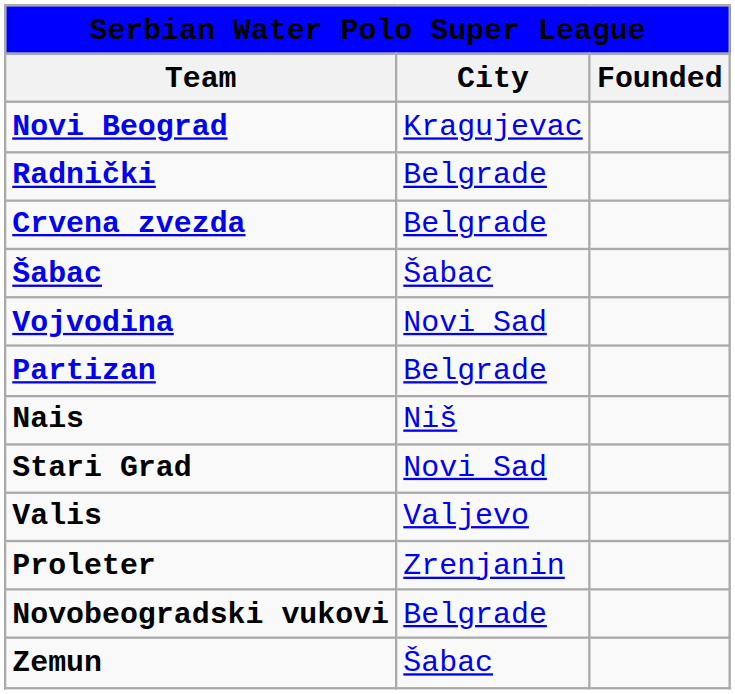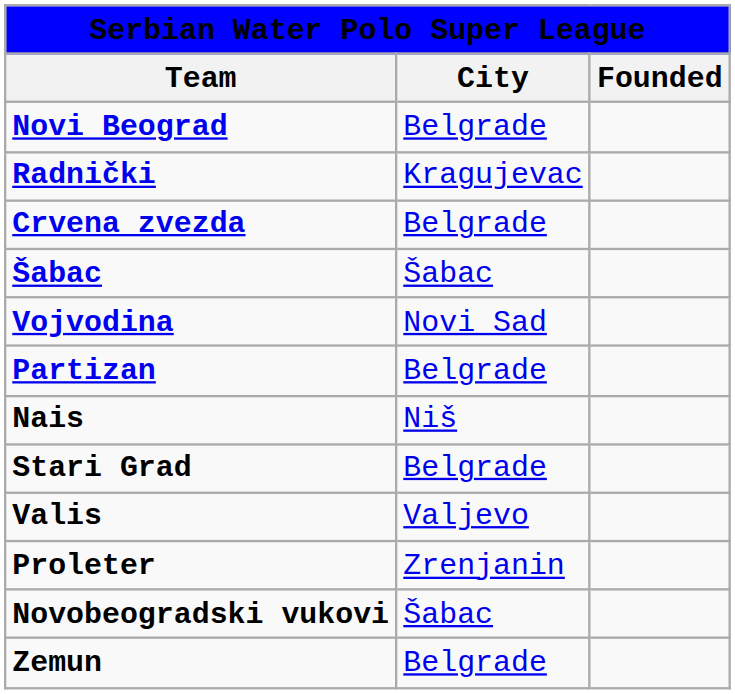 <table class="wikitable sortable">
 <tr>
 <td bgcolor=blue align="center" colspan="17"><strong><span>Serbian Water Polo Super League</span></strong></td>
 </tr>
 <tr>
 <th>Team</th>
 <th>City</th>
 <th>Founded</th>
 </tr>
 <tr>
 <td><strong><a href='#'>Novi Beograd</a></strong></td>
-<td><a href='#'>Kragujevac</a></td>
+<td><a href='#'>Belgrade</a></td>
 <td></td>
 </tr>
 <tr>
 <td><strong><a href='#'>Radnički</a></strong></td>
-<td><a href='#'>Belgrade</a></td>
+<td><a href='#'>Kragujevac</a></td>
 <td></td>
 </tr>
 <tr>
 <td><strong><a href='#'>Crvena zvezda</a></strong></td>
 <td><a href='#'>Belgrade</a></td>
 <td></td>
 </tr>
 <tr>
 <td><strong><a href='#'>Šabac</a></strong></td>
 <td><a href='#'>Šabac</a></td>
 <td></td>
 </tr>
 <tr>
 <td><strong><a href='#'>Vojvodina</a></strong></td>
 <td><a href='#'>Novi Sad</a></td>
 <td></td>
 </tr>
 <tr>
 <td><strong><a href='#'>Partizan</a></strong></td>
 <td><a href='#'>Belgrade</a></td>
 <td></td>
 </tr>
 <tr>
 <td><strong>Nais</strong></td>
 <td><a href='#'>Niš</a></td>
 <td></td>
 </tr>
 <tr>
 <td><strong>Stari Grad</strong></td>
-<td><a href='#'>Novi Sad</a></td>
+<td><a href='#'>Belgrade</a></td>
 <td></td>
 </tr>
 <tr>
 <td><strong>Valis</strong></td>
 <td><a href='#'>Valjevo</a></td>
 <td></td>
 </tr>
 <tr>
 <td><strong>Proleter</strong></td>
 <td><a href='#'>Zrenjanin</a></td>
 <td></td>
 </tr>
 <tr>
 <td><strong>Novobeogradski vukovi</strong></td>
-<td><a href='#'>Belgrade</a></td>
+<td><a href='#'>Šabac</a></td>
 <td></td>
 </tr>
 <tr>
 <td><strong>Zemun</strong></td>
-<td><a href='#'>Šabac</a></td>
+<td><a href='#'>Belgrade</a></td>
 <td></td>
 </tr>
 </table>
